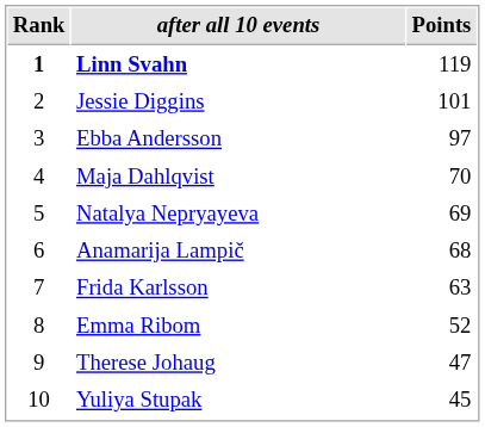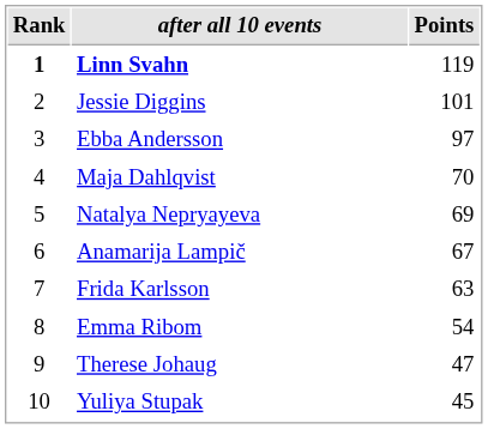 <table cellspacing="1" cellpadding="3" style="border:1px solid #AAAAAA;font-size:86%">
 <tr style="background-color: #E4E4E4;">
 <th style="border-bottom:1px solid #AAAAAA" width=10>Rank</th>
 <th style="border-bottom:1px solid #AAAAAA" width=200><em>after all 10 events</em></th>
 <th style="border-bottom:1px solid #AAAAAA" width=20 align=right>Points</th>
 </tr>
 <tr>
 <td align=center><strong>1</strong></td>
 <td> <strong><a href='#'>Linn Svahn</a></strong></td>
 <td align=right>119</td>
 </tr>
 <tr>
 <td align=center>2</td>
 <td> <a href='#'>Jessie Diggins</a></td>
 <td align=right>101</td>
 </tr>
 <tr>
 <td align=center>3</td>
 <td> <a href='#'>Ebba Andersson</a></td>
 <td align=right>97</td>
 </tr>
 <tr>
 <td align=center>4</td>
 <td> <a href='#'>Maja Dahlqvist</a></td>
 <td align=right>70</td>
 </tr>
 <tr>
 <td align=center>5</td>
 <td> <a href='#'>Natalya Nepryayeva</a></td>
 <td align=right>69</td>
 </tr>
 <tr>
 <td align=center>6</td>
 <td> <a href='#'>Anamarija Lampič</a></td>
-<td align=right>68</td>
+<td align=right>67</td>
 </tr>
 <tr>
 <td align=center>7</td>
 <td> <a href='#'>Frida Karlsson</a></td>
 <td align=right>63</td>
 </tr>
 <tr>
 <td align=center>8</td>
 <td> <a href='#'>Emma Ribom</a></td>
-<td align=right>52</td>
+<td align=right>54</td>
 </tr>
 <tr>
 <td align=center>9</td>
 <td> <a href='#'>Therese Johaug</a></td>
 <td align=right>47</td>
 </tr>
 <tr>
 <td align=center>10</td>
 <td> <a href='#'>Yuliya Stupak</a></td>
 <td align=right>45</td>
 </tr>
 </table>
